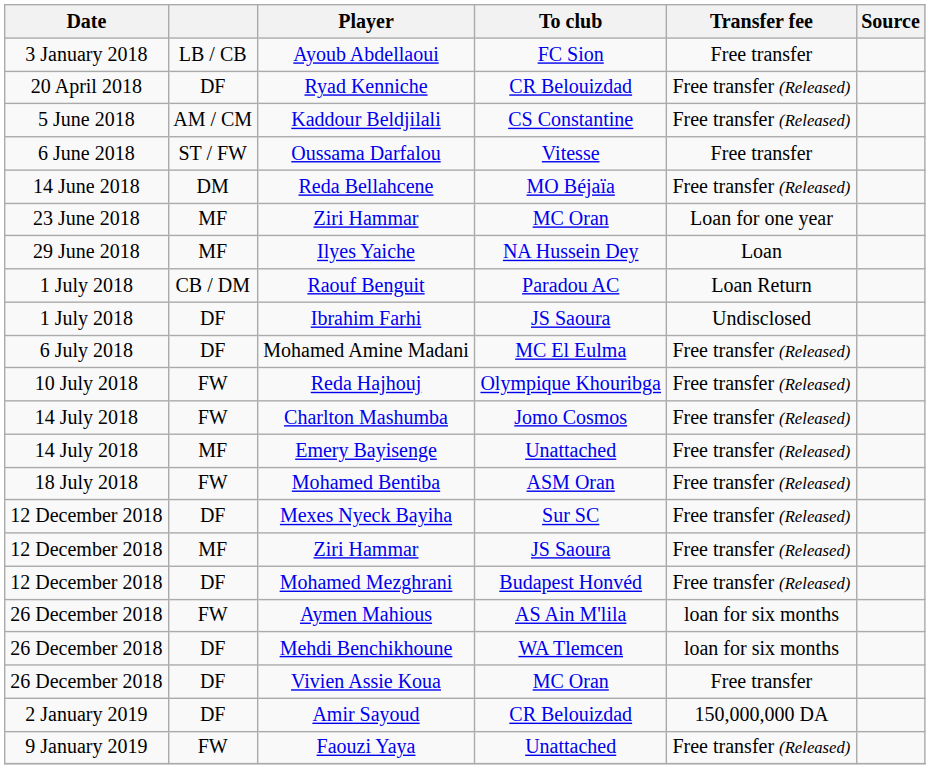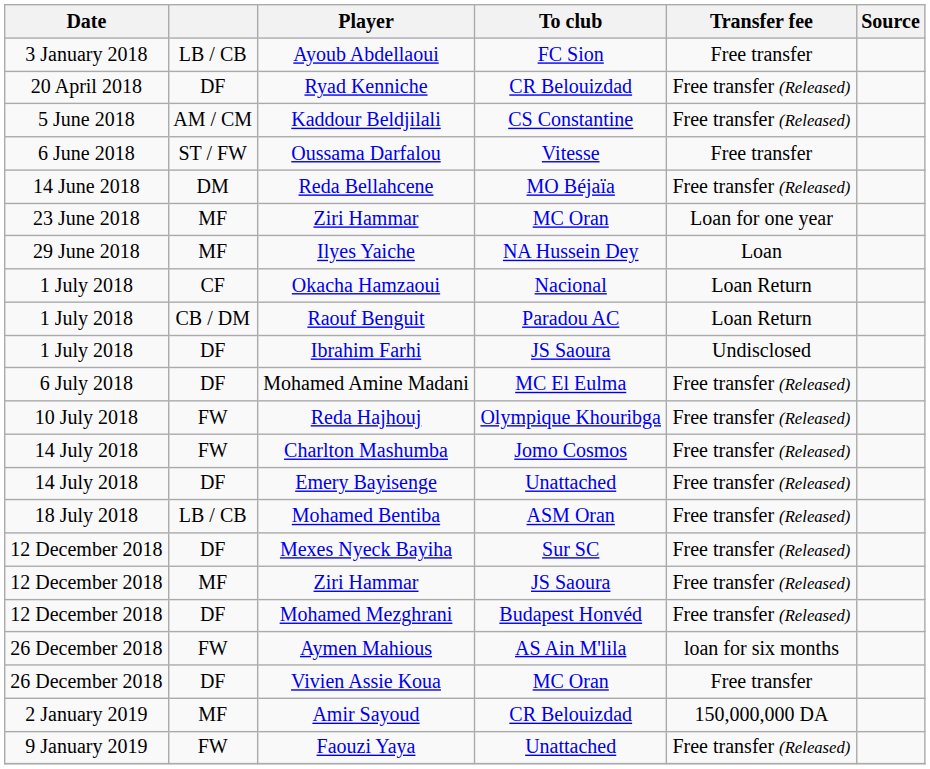 <table class="wikitable sortable" style="width:75%; text-align:center; font-size:90%; text-align:centre;">
 <tr>
 <th>Date</th>
 <th></th>
 <th>Player</th>
 <th>To club</th>
 <th>Transfer fee</th>
 <th>Source</th>
 </tr>
 <tr>
 <td>3 January 2018</td>
 <td>LB / CB</td>
 <td> <a href='#'>Ayoub Abdellaoui</a></td>
 <td> <a href='#'>FC Sion</a></td>
 <td>Free transfer</td>
 <td></td>
 </tr>
 <tr>
 <td>20 April 2018</td>
 <td>DF</td>
 <td> <a href='#'>Ryad Kenniche</a></td>
 <td> <a href='#'>CR Belouizdad</a></td>
 <td>Free transfer <small><em>(Released)</em></small></td>
 <td></td>
 </tr>
 <tr>
 <td>5 June 2018</td>
 <td>AM / CM</td>
 <td> <a href='#'>Kaddour Beldjilali</a></td>
 <td> <a href='#'>CS Constantine</a></td>
 <td>Free transfer <small><em>(Released)</em></small></td>
 <td></td>
 </tr>
 <tr>
 <td>6 June 2018 </td>
 <td>ST / FW</td>
 <td> <a href='#'>Oussama Darfalou</a></td>
 <td> <a href='#'>Vitesse</a></td>
 <td>Free transfer</td>
 <td></td>
 </tr>
 <tr>
 <td>14 June 2018</td>
 <td>DM</td>
 <td> <a href='#'>Reda Bellahcene</a></td>
 <td> <a href='#'>MO Béjaïa</a></td>
 <td>Free transfer <small><em>(Released)</em></small></td>
 <td></td>
 </tr>
 <tr>
 <td>23 June 2018</td>
 <td>MF</td>
 <td> <a href='#'>Ziri Hammar</a></td>
 <td> <a href='#'>MC Oran</a></td>
 <td>Loan for one year</td>
 <td></td>
 </tr>
 <tr>
 <td>29 June 2018</td>
 <td>MF</td>
 <td> <a href='#'>Ilyes Yaiche</a></td>
 <td> <a href='#'>NA Hussein Dey</a></td>
 <td>Loan</td>
 <td></td>
 </tr>
 <tr>
 <td>1 July 2018</td>
+<td>CF</td>
+<td> <a href='#'>Okacha Hamzaoui</a></td>
+<td> <a href='#'>Nacional</a></td>
+<td>Loan Return</td>
+<td></td>
+</tr>
+<tr>
+<td>1 July 2018</td>
 <td>CB / DM</td>
 <td> <a href='#'>Raouf Benguit</a></td>
 <td> <a href='#'>Paradou AC</a></td>
 <td>Loan Return</td>
 <td></td>
 </tr>
 <tr>
 <td>1 July 2018</td>
 <td>DF</td>
 <td> <a href='#'>Ibrahim Farhi</a></td>
 <td> <a href='#'>JS Saoura</a></td>
 <td>Undisclosed</td>
 <td></td>
 </tr>
 <tr>
 <td>6 July 2018</td>
 <td>DF</td>
 <td> Mohamed Amine Madani</td>
 <td> <a href='#'>MC El Eulma</a></td>
 <td>Free transfer <small><em>(Released)</em></small></td>
 <td></td>
 </tr>
 <tr>
 <td>10 July 2018</td>
 <td>FW</td>
 <td> <a href='#'>Reda Hajhouj</a></td>
 <td> <a href='#'>Olympique Khouribga</a></td>
 <td>Free transfer <small><em>(Released)</em></small></td>
 <td></td>
 </tr>
 <tr>
 <td>14 July 2018</td>
 <td>FW</td>
 <td> <a href='#'>Charlton Mashumba</a></td>
 <td> <a href='#'>Jomo Cosmos</a></td>
 <td>Free transfer <small><em>(Released)</em></small></td>
 <td></td>
 </tr>
 <tr>
 <td>14 July 2018</td>
-<td>MF</td>
+<td>DF</td>
 <td> <a href='#'>Emery Bayisenge</a></td>
 <td><a href='#'>Unattached</a></td>
 <td>Free transfer <small><em>(Released)</em></small></td>
 <td></td>
 </tr>
 <tr>
 <td>18 July 2018</td>
-<td>FW</td>
+<td>LB / CB</td>
 <td> <a href='#'>Mohamed Bentiba</a></td>
 <td> <a href='#'>ASM Oran</a></td>
 <td>Free transfer <small><em>(Released)</em></small></td>
 <td></td>
 </tr>
 <tr>
 <td>12 December 2018</td>
 <td>DF</td>
 <td> <a href='#'>Mexes Nyeck Bayiha</a></td>
 <td> <a href='#'>Sur SC</a></td>
 <td>Free transfer <small><em>(Released)</em></small></td>
 <td></td>
 </tr>
 <tr>
 <td>12 December 2018</td>
 <td>MF</td>
 <td> <a href='#'>Ziri Hammar</a></td>
 <td><a href='#'>JS Saoura</a></td>
 <td>Free transfer <small><em>(Released)</em></small></td>
 <td></td>
 </tr>
 <tr>
 <td>12 December 2018</td>
 <td>DF</td>
 <td> <a href='#'>Mohamed Mezghrani</a></td>
 <td> <a href='#'>Budapest Honvéd</a></td>
 <td>Free transfer <small><em>(Released)</em></small></td>
 <td></td>
 </tr>
 <tr>
 <td>26 December 2018</td>
 <td>FW</td>
 <td> <a href='#'>Aymen Mahious</a></td>
 <td><a href='#'>AS Ain M'lila</a></td>
 <td>loan for six months</td>
 <td></td>
 </tr>
 <tr>
 <td>26 December 2018</td>
 <td>DF</td>
-<td> <a href='#'>Mehdi Benchikhoune</a></td>
-<td><a href='#'>WA Tlemcen</a></td>
-<td>loan for six months</td>
-<td></td>
-</tr>
-<tr>
-<td>26 December 2018</td>
-<td>DF</td>
 <td> <a href='#'>Vivien Assie Koua</a></td>
 <td> <a href='#'>MC Oran</a></td>
 <td>Free transfer</td>
 <td></td>
 </tr>
 <tr>
 <td>2 January 2019</td>
-<td>DF</td>
+<td>MF</td>
 <td> <a href='#'>Amir Sayoud</a></td>
 <td> <a href='#'>CR Belouizdad</a></td>
 <td>150,000,000 DA</td>
 <td></td>
 </tr>
 <tr>
 <td>9 January 2019</td>
 <td>FW</td>
 <td> <a href='#'>Faouzi Yaya</a></td>
 <td><a href='#'>Unattached</a></td>
 <td>Free transfer <small><em>(Released)</em></small></td>
 <td></td>
 </tr>
 <tr>
 </tr>
 </table>
